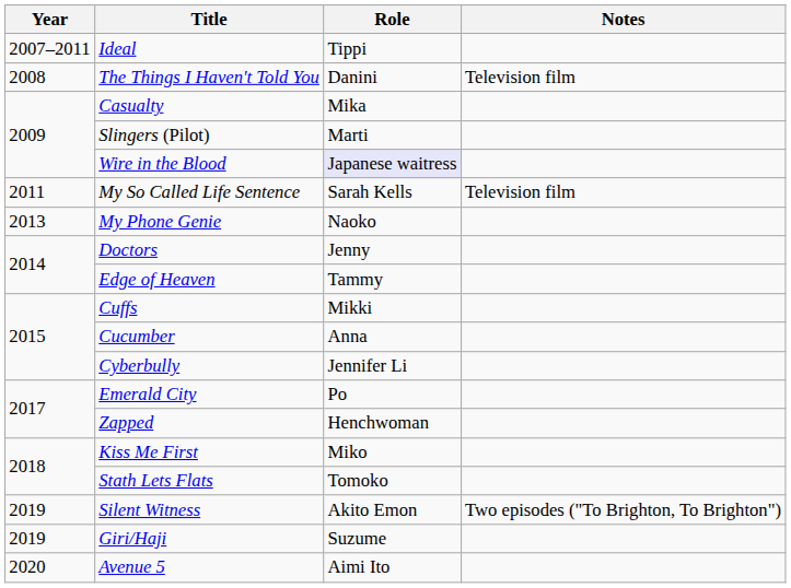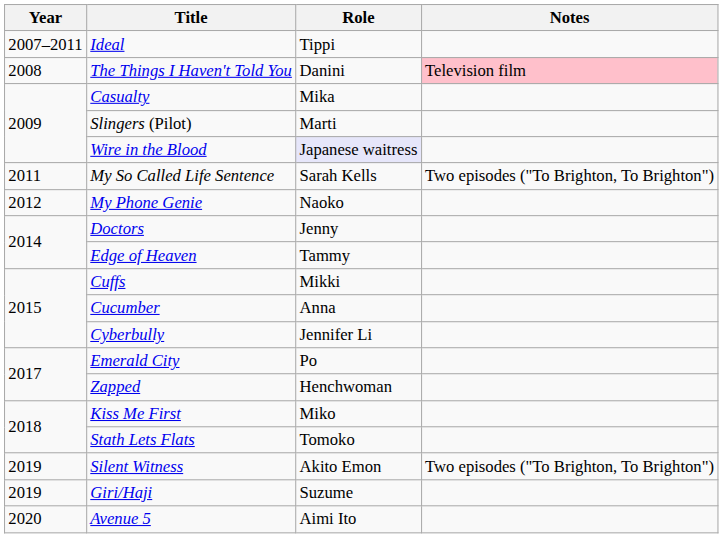 <table class="wikitable sortable">
 <tr>
 <th>Year</th>
 <th>Title</th>
 <th>Role</th>
 <th>Notes</th>
 </tr>
 <tr>
 <td>2007–2011</td>
 <td><em><a href='#'>Ideal</a></em></td>
 <td>Tippi</td>
 <td></td>
 </tr>
 <tr>
 <td>2008</td>
 <td><em><a href='#'>The Things I Haven't Told You</a></em></td>
 <td>Danini</td>
-<td>Television film</td>
+<td style="background: pink;">Television film</td>
 </tr>
 <tr>
 <td rowspan="3">2009</td>
 <td><em><a href='#'>Casualty</a></em></td>
 <td>Mika</td>
 <td></td>
 </tr>
 <tr>
 <td><em>Slingers</em> (Pilot)</td>
 <td>Marti</td>
 <td></td>
 </tr>
 <tr>
 <td><em><a href='#'>Wire in the Blood</a></em></td>
 <td style="background: lavender;">Japanese waitress</td>
 <td></td>
 </tr>
 <tr>
 <td>2011</td>
 <td><em>My So Called Life Sentence</em></td>
 <td>Sarah Kells</td>
-<td>Television film</td>
+<td>Two episodes ("To Brighton, To Brighton")</td>
 </tr>
 <tr>
-<td>2013</td>
+<td>2012</td>
 <td><em><a href='#'>My Phone Genie</a></em></td>
 <td>Naoko</td>
 <td></td>
 </tr>
 <tr>
 <td rowspan="2">2014</td>
 <td><em><a href='#'>Doctors</a></em></td>
 <td>Jenny</td>
 <td></td>
 </tr>
 <tr>
 <td><em><a href='#'>Edge of Heaven</a></em></td>
 <td>Tammy</td>
 <td></td>
 </tr>
 <tr>
 <td rowspan="3">2015</td>
 <td><em><a href='#'>Cuffs</a></em></td>
 <td>Mikki</td>
 <td></td>
 </tr>
 <tr>
 <td><em><a href='#'>Cucumber</a></em></td>
 <td>Anna</td>
 <td></td>
 </tr>
 <tr>
 <td><em><a href='#'>Cyberbully</a></em></td>
 <td>Jennifer Li</td>
 <td></td>
 </tr>
 <tr>
 <td rowspan="2">2017</td>
 <td><em><a href='#'>Emerald City</a></em></td>
 <td>Po</td>
 <td></td>
 </tr>
 <tr>
 <td><em><a href='#'>Zapped</a></em></td>
 <td>Henchwoman</td>
 <td></td>
 </tr>
 <tr>
 <td rowspan="2">2018</td>
 <td><em><a href='#'>Kiss Me First</a></em></td>
 <td>Miko</td>
 <td></td>
 </tr>
 <tr>
 <td><em><a href='#'>Stath Lets Flats</a></em></td>
 <td>Tomoko</td>
 <td></td>
 </tr>
 <tr>
 <td>2019</td>
 <td><em><a href='#'>Silent Witness</a></em></td>
 <td>Akito Emon</td>
 <td>Two episodes ("To Brighton, To Brighton")</td>
 </tr>
 <tr>
 <td>2019</td>
 <td><em><a href='#'>Giri/Haji</a></em></td>
 <td>Suzume</td>
 <td></td>
 </tr>
 <tr>
 <td>2020</td>
 <td><em><a href='#'>Avenue 5</a></em></td>
 <td>Aimi Ito</td>
 <td></td>
 </tr>
 </table>
